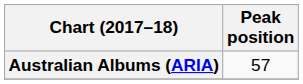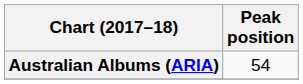 <table class="wikitable sortable plainrowheaders" style="text-align:center">
 <tr>
 <th scope="col">Chart (2017–18)</th>
 <th scope="col">Peak<br> position</th>
 </tr>
 <tr>
 <th scope="row">Australian Albums (<a href='#'>ARIA</a>)</th>
-<td>57</td>
+<td>54</td>
 </tr>
 <tr>
 </tr>
 <tr>
 </tr>
 <tr>
 </tr>
 <tr>
 </tr>
 <tr>
 </tr>
 <tr>
 </tr>
 <tr>
 </tr>
 <tr>
 </tr>
 </table>
